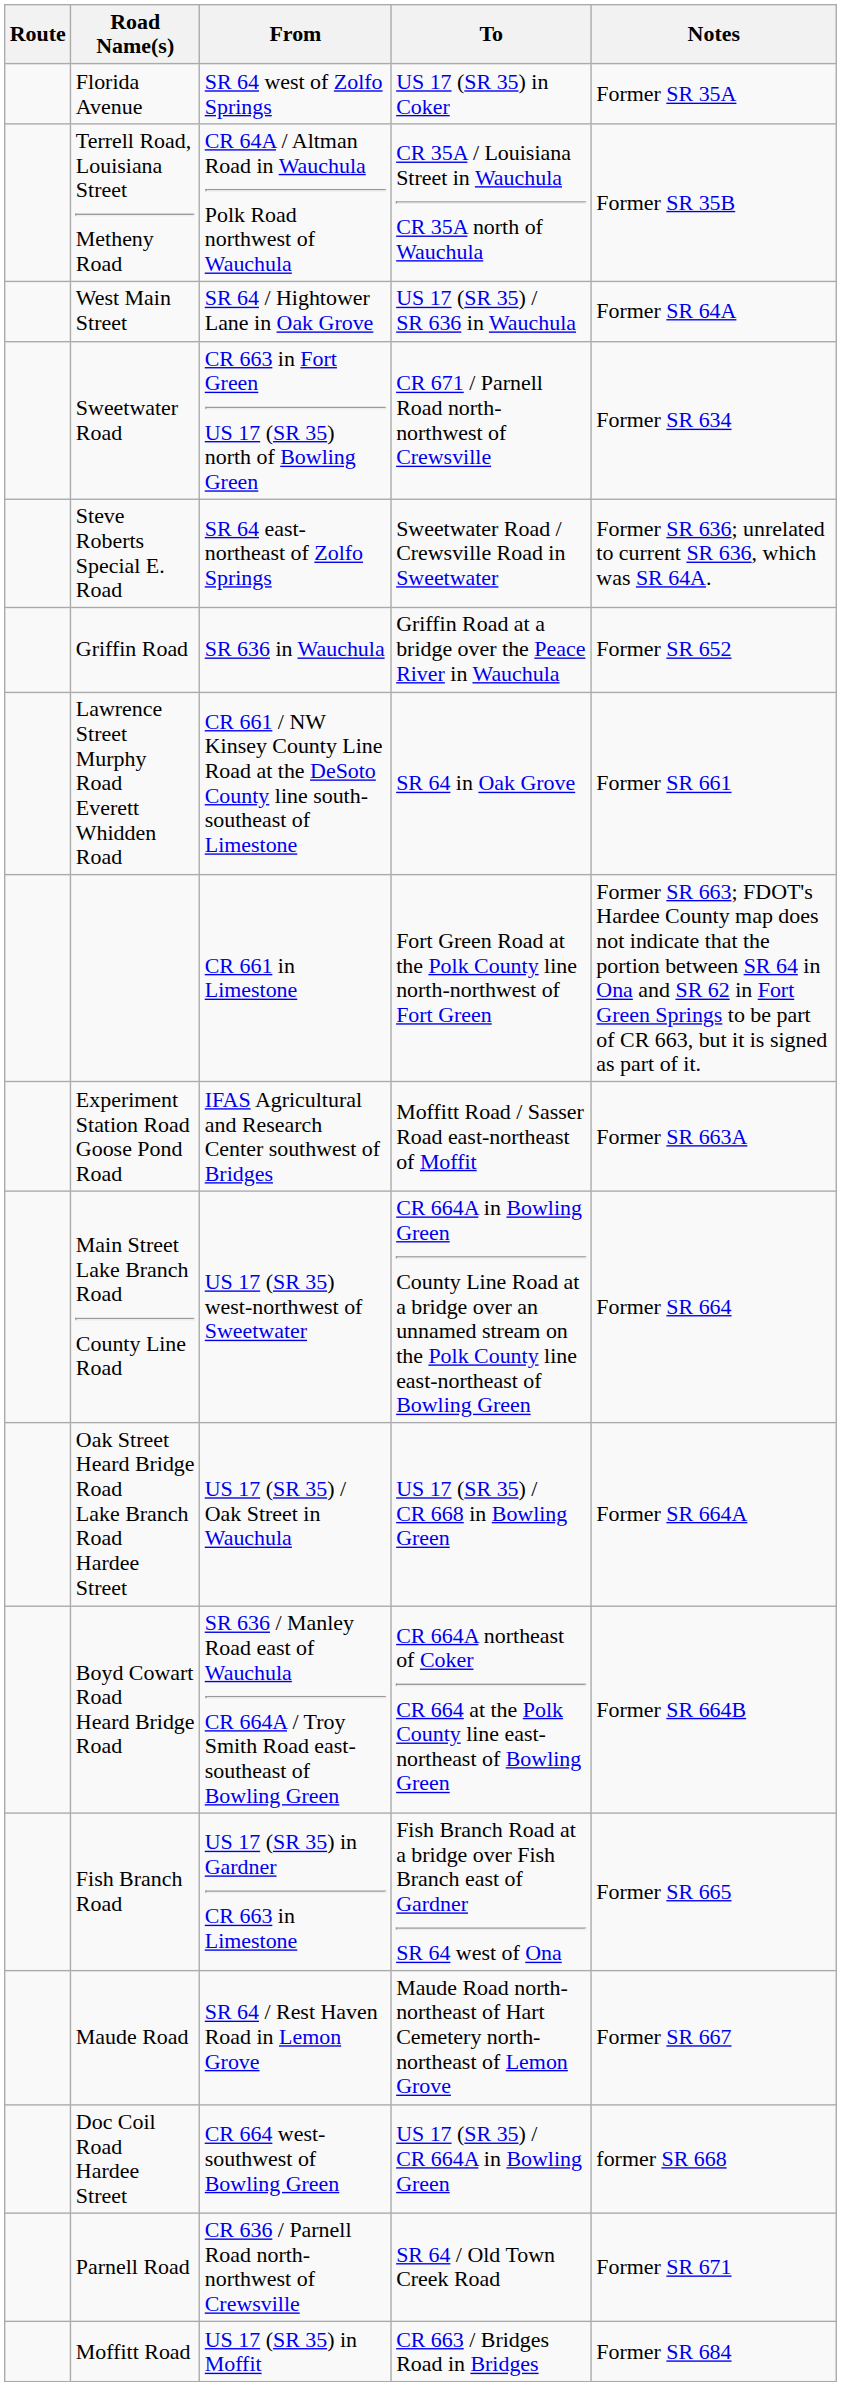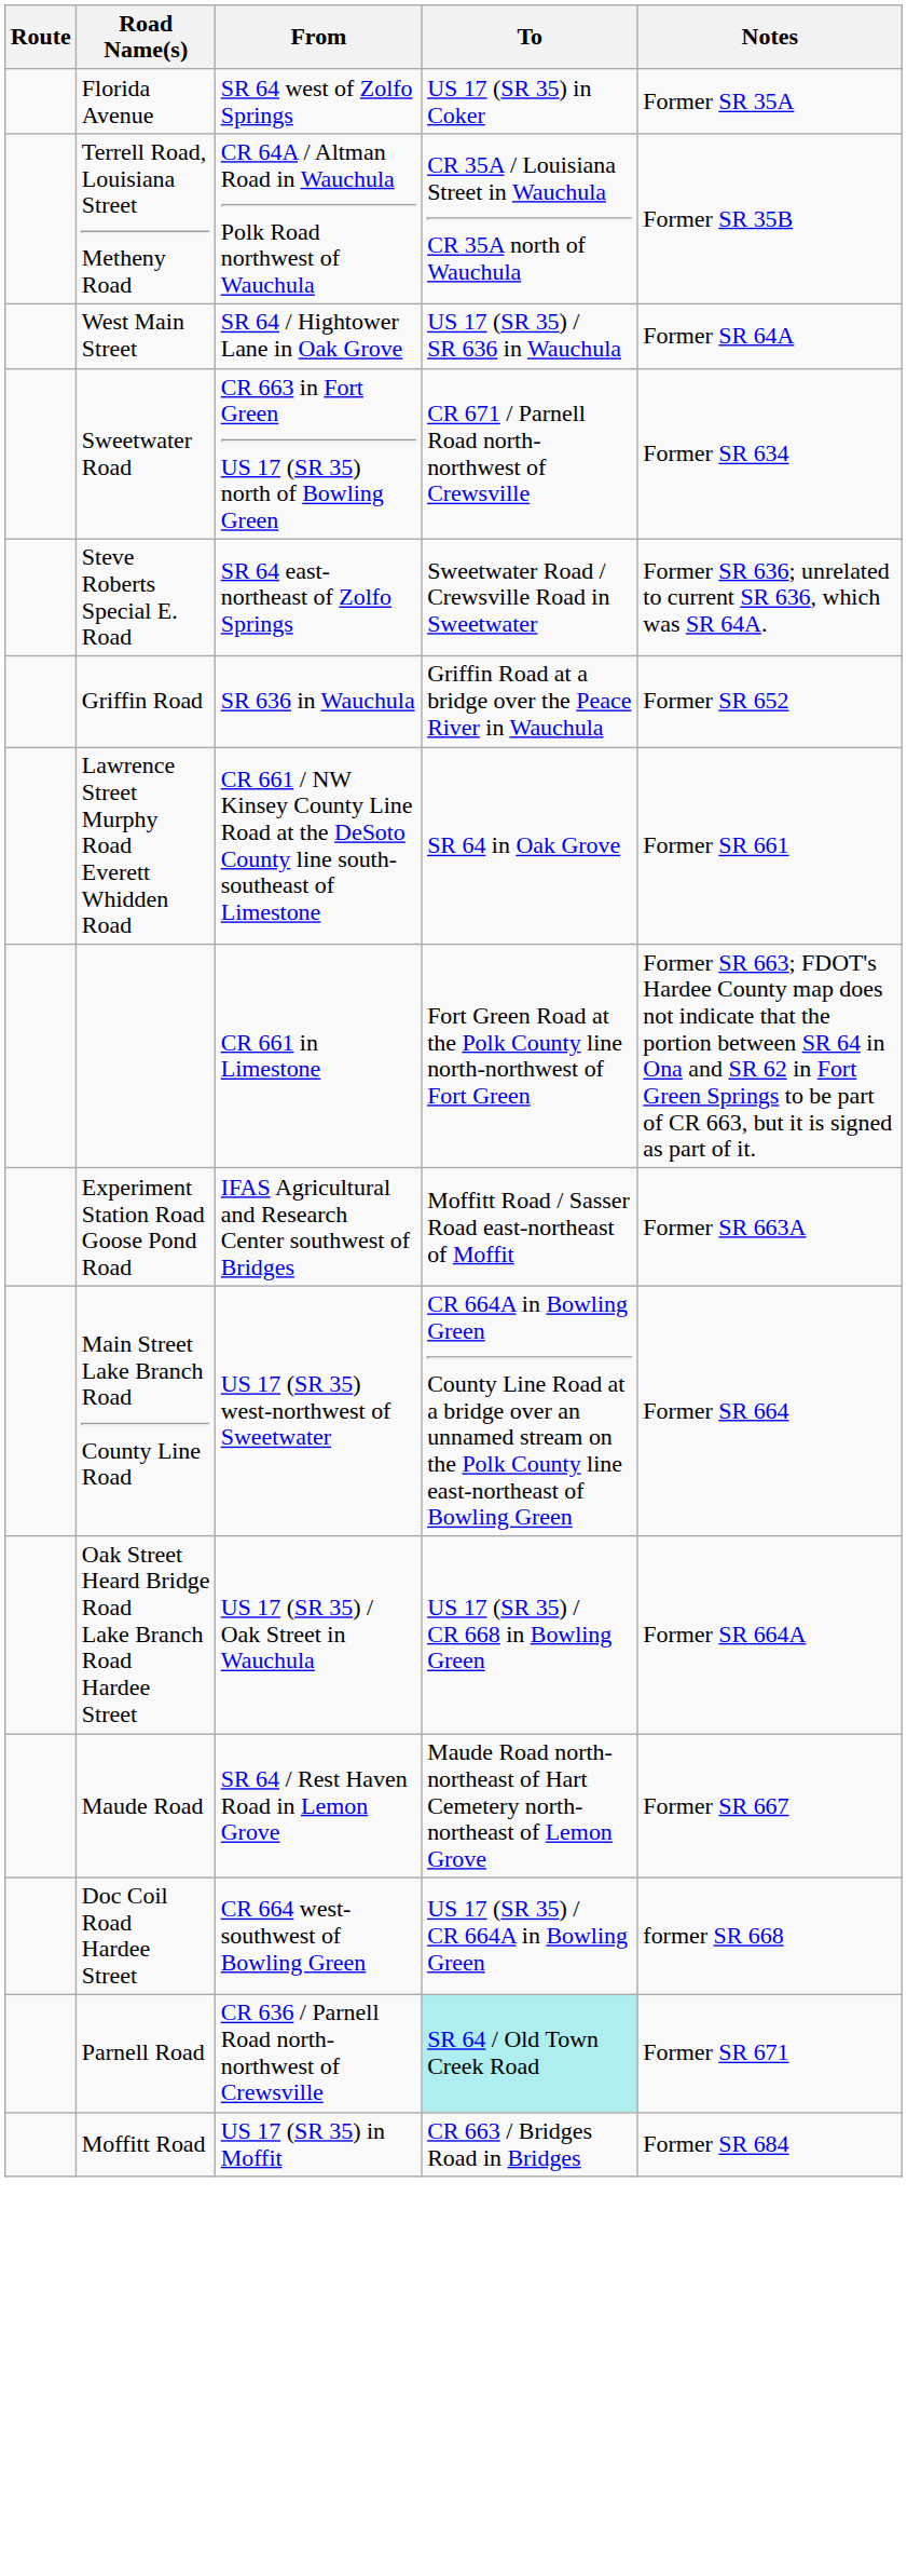 <table class="wikitable">
 <tr>
 <th>Route</th>
 <th>Road Name(s)</th>
 <th>From</th>
 <th>To</th>
 <th>Notes</th>
 </tr>
 <tr>
 <td></td>
 <td>Florida Avenue</td>
 <td><a href='#'>SR 64</a> west of <a href='#'>Zolfo Springs</a></td>
 <td><a href='#'>US 17</a> (<a href='#'>SR 35</a>) in <a href='#'>Coker</a></td>
 <td>Former <a href='#'>SR 35A</a></td>
 </tr>
 <tr>
 <td></td>
 <td>Terrell Road, Louisiana Street<hr>Metheny Road</td>
 <td><a href='#'>CR 64A</a> / Altman Road in <a href='#'>Wauchula</a><hr>Polk Road northwest of <a href='#'>Wauchula</a></td>
 <td><a href='#'>CR 35A</a> / Louisiana Street in <a href='#'>Wauchula</a><hr><a href='#'>CR 35A</a> north of <a href='#'>Wauchula</a></td>
 <td>Former <a href='#'>SR 35B</a></td>
 </tr>
 <tr>
 <td></td>
 <td>West Main Street</td>
 <td><a href='#'>SR 64</a> / Hightower Lane in <a href='#'>Oak Grove</a></td>
 <td><a href='#'>US 17</a> (<a href='#'>SR 35</a>) / <a href='#'>SR 636</a> in <a href='#'>Wauchula</a></td>
 <td>Former <a href='#'>SR 64A</a></td>
 </tr>
 <tr>
 <td></td>
 <td>Sweetwater Road</td>
 <td><a href='#'>CR 663</a> in <a href='#'>Fort Green</a><hr><a href='#'>US 17</a> (<a href='#'>SR 35</a>) north of <a href='#'>Bowling Green</a></td>
 <td><a href='#'>CR 671</a> / Parnell Road north-northwest of <a href='#'>Crewsville</a></td>
 <td>Former <a href='#'>SR 634</a></td>
 </tr>
 <tr>
 <td></td>
 <td>Steve Roberts Special E. Road</td>
 <td><a href='#'>SR 64</a> east-northeast of <a href='#'>Zolfo Springs</a></td>
 <td>Sweetwater Road / Crewsville Road in <a href='#'>Sweetwater</a></td>
 <td>Former <a href='#'>SR 636</a>; unrelated to current <a href='#'>SR 636</a>, which was <a href='#'>SR 64A</a>.</td>
 </tr>
 <tr>
 <td></td>
 <td>Griffin Road</td>
 <td><a href='#'>SR 636</a> in <a href='#'>Wauchula</a></td>
 <td>Griffin Road at a bridge over the <a href='#'>Peace River</a> in <a href='#'>Wauchula</a></td>
 <td>Former <a href='#'>SR 652</a></td>
 </tr>
 <tr>
 <td></td>
 <td>Lawrence Street<br>Murphy Road<br>Everett Whidden Road</td>
 <td><a href='#'>CR 661</a> / NW Kinsey County Line Road at the <a href='#'>DeSoto County</a> line south-southeast of <a href='#'>Limestone</a></td>
 <td><a href='#'>SR 64</a> in <a href='#'>Oak Grove</a></td>
 <td>Former <a href='#'>SR 661</a></td>
 </tr>
 <tr>
 <td></td>
 <td></td>
 <td><a href='#'>CR 661</a> in <a href='#'>Limestone</a></td>
 <td>Fort Green Road at the <a href='#'>Polk County</a> line north-northwest of <a href='#'>Fort Green</a></td>
 <td>Former <a href='#'>SR 663</a>; FDOT's Hardee County map does not indicate that the portion between <a href='#'>SR 64</a> in <a href='#'>Ona</a> and <a href='#'>SR 62</a> in <a href='#'>Fort Green Springs</a> to be part of CR 663, but it is signed as part of it.</td>
 </tr>
 <tr>
 <td></td>
 <td>Experiment Station Road<br>Goose Pond Road</td>
 <td><a href='#'>IFAS</a> Agricultural and Research Center southwest of <a href='#'>Bridges</a></td>
 <td>Moffitt Road / Sasser Road east-northeast of <a href='#'>Moffit</a></td>
 <td>Former <a href='#'>SR 663A</a></td>
 </tr>
 <tr>
 <td></td>
 <td>Main Street<br>Lake Branch Road<hr>County Line Road</td>
 <td><a href='#'>US 17</a> (<a href='#'>SR 35</a>) west-northwest of <a href='#'>Sweetwater</a></td>
 <td><a href='#'>CR 664A</a> in <a href='#'>Bowling Green</a><hr>County Line Road at a bridge over an unnamed stream on the <a href='#'>Polk County</a> line east-northeast of <a href='#'>Bowling Green</a></td>
 <td>Former <a href='#'>SR 664</a></td>
 </tr>
 <tr>
 <td></td>
 <td>Oak Street<br>Heard Bridge Road<br>Lake Branch Road<br>Hardee Street</td>
 <td><a href='#'>US 17</a> (<a href='#'>SR 35</a>) / Oak Street in <a href='#'>Wauchula</a></td>
 <td><a href='#'>US 17</a> (<a href='#'>SR 35</a>) / <a href='#'>CR 668</a> in <a href='#'>Bowling Green</a></td>
 <td>Former <a href='#'>SR 664A</a></td>
 </tr>
 <tr>
 <td></td>
-<td>Boyd Cowart Road<br>Heard Bridge Road</td>
-<td><a href='#'>SR 636</a> / Manley Road east of <a href='#'>Wauchula</a><hr><a href='#'>CR 664A</a> / Troy Smith Road east-southeast of <a href='#'>Bowling Green</a></td>
-<td><a href='#'>CR 664A</a> northeast of <a href='#'>Coker</a><hr><a href='#'>CR 664</a> at the <a href='#'>Polk County</a> line east-northeast of <a href='#'>Bowling Green</a></td>
-<td>Former <a href='#'>SR 664B</a></td>
-</tr>
-<tr>
-<td></td>
-<td>Fish Branch Road</td>
-<td><a href='#'>US 17</a> (<a href='#'>SR 35</a>) in <a href='#'>Gardner</a><hr><a href='#'>CR 663</a> in <a href='#'>Limestone</a></td>
-<td>Fish Branch Road at a bridge over Fish Branch east of <a href='#'>Gardner</a><hr><a href='#'>SR 64</a> west of <a href='#'>Ona</a></td>
-<td>Former <a href='#'>SR 665</a></td>
-</tr>
-<tr>
-<td></td>
 <td>Maude Road</td>
 <td><a href='#'>SR 64</a> / Rest Haven Road in <a href='#'>Lemon Grove</a></td>
 <td>Maude Road north-northeast of Hart Cemetery north-northeast of <a href='#'>Lemon Grove</a></td>
 <td>Former <a href='#'>SR 667</a></td>
 </tr>
 <tr>
 <td></td>
 <td>Doc Coil Road<br>Hardee Street</td>
 <td><a href='#'>CR 664</a> west-southwest of <a href='#'>Bowling Green</a></td>
 <td><a href='#'>US 17</a> (<a href='#'>SR 35</a>) / <a href='#'>CR 664A</a> in <a href='#'>Bowling Green</a></td>
 <td>former <a href='#'>SR 668</a></td>
 </tr>
 <tr>
 <td></td>
 <td>Parnell Road</td>
 <td><a href='#'>CR 636</a> / Parnell Road north-northwest of <a href='#'>Crewsville</a></td>
-<td><a href='#'>SR 64</a> / Old Town Creek Road</td>
+<td style="background: paleturquoise;"><a href='#'>SR 64</a> / Old Town Creek Road</td>
 <td>Former <a href='#'>SR 671</a></td>
 </tr>
 <tr>
 <td></td>
 <td>Moffitt Road</td>
 <td><a href='#'>US 17</a> (<a href='#'>SR 35</a>) in <a href='#'>Moffit</a></td>
 <td><a href='#'>CR 663</a> / Bridges Road in <a href='#'>Bridges</a></td>
 <td>Former <a href='#'>SR 684</a></td>
 </tr>
 </table>
